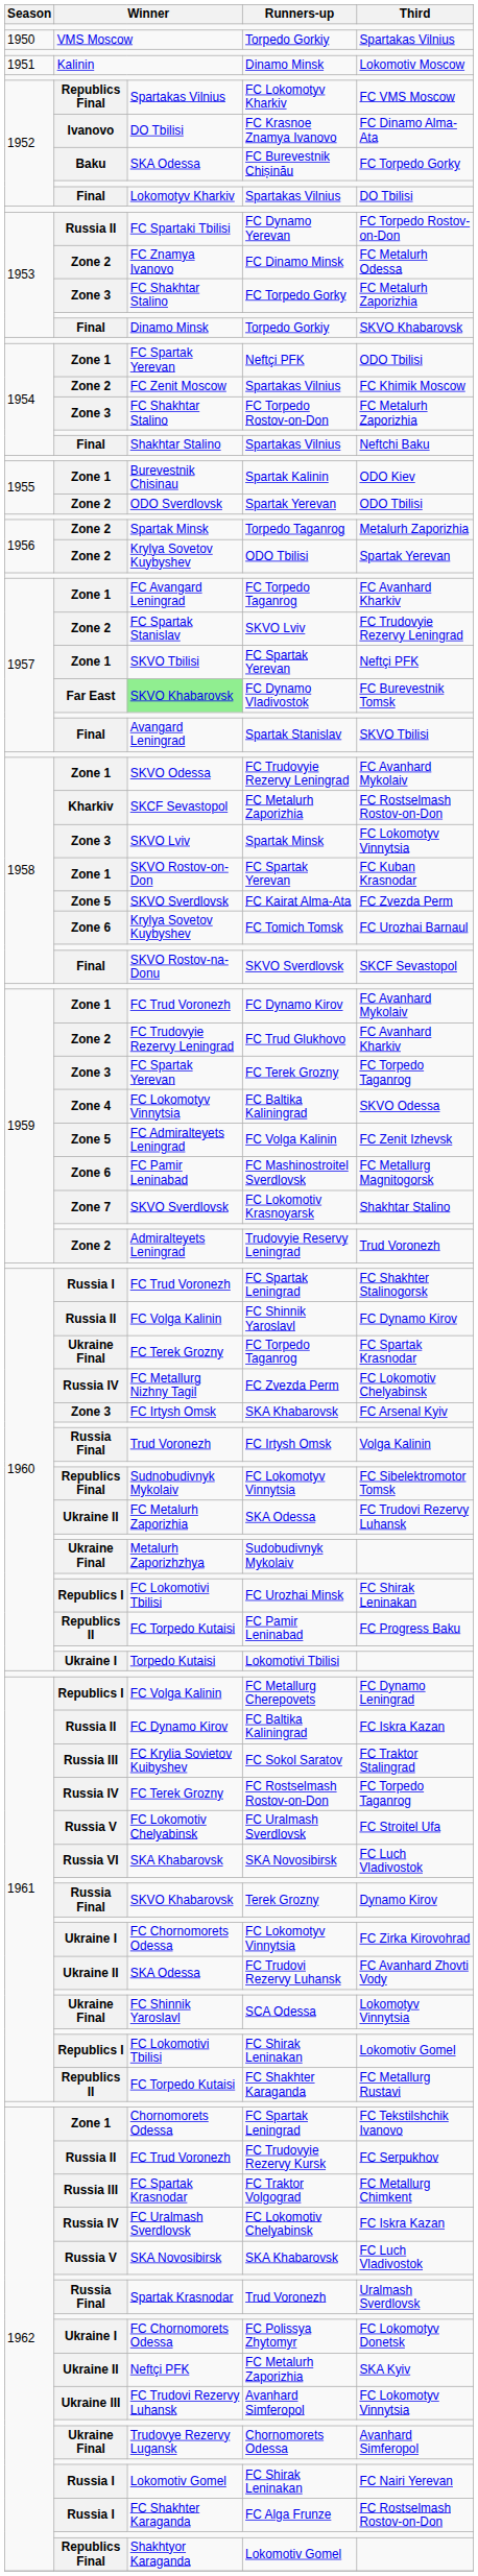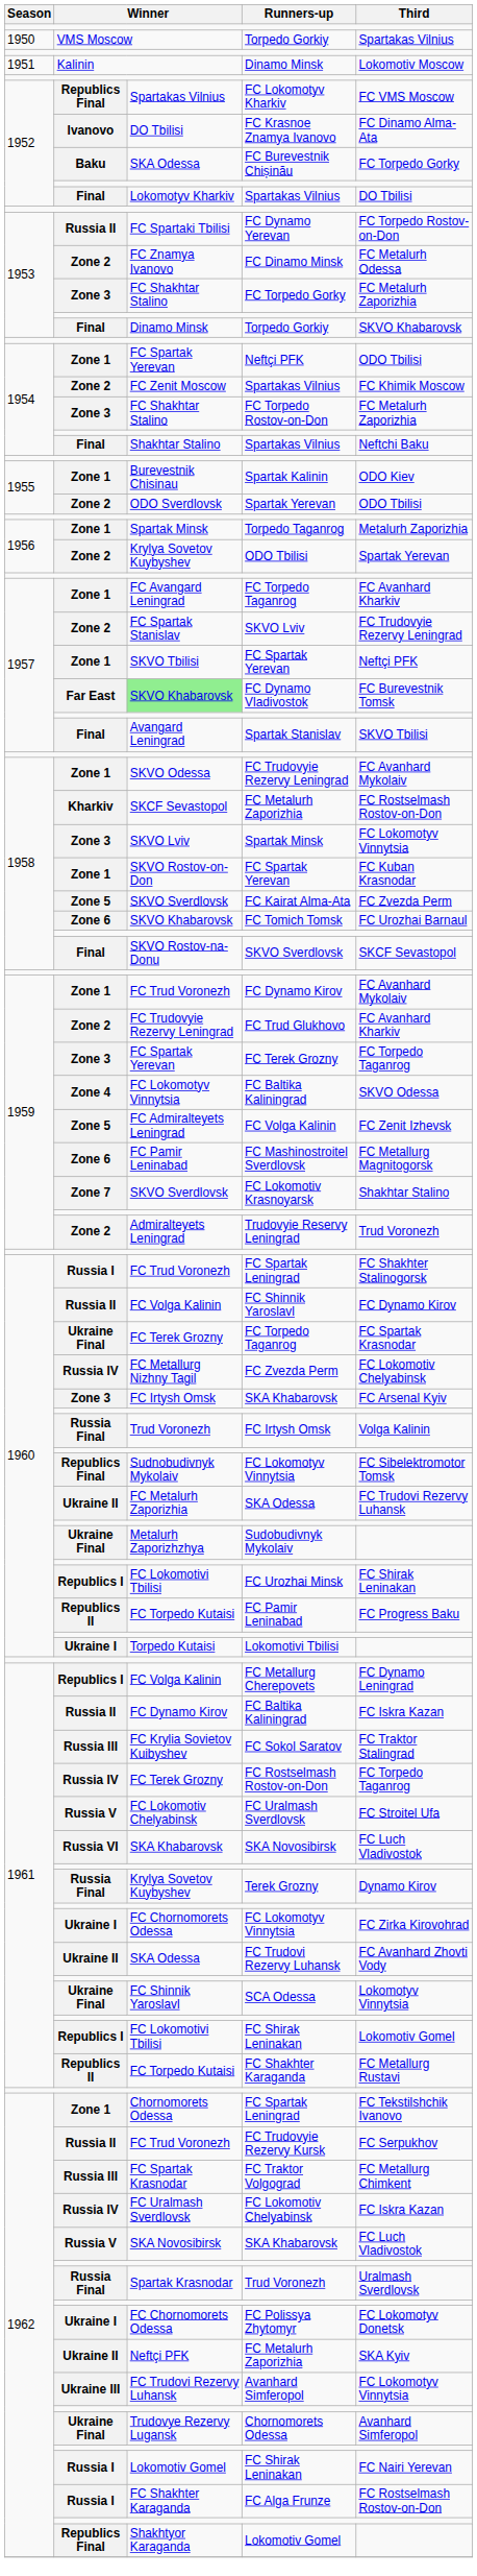 <table class="wikitable">
 <tr>
 <th>Season</th>
 <th colspan=2>Winner</th>
 <th>Runners-up</th>
 <th>Third</th>
 </tr>
 <tr>
 <td colspan=5 style="border:1px black;"></td>
 </tr>
 <tr>
 <td>1950</td>
 <td colspan=2><a href='#'>VMS Moscow</a></td>
 <td><a href='#'>Torpedo Gorkiy</a></td>
 <td><a href='#'>Spartakas Vilnius</a></td>
 </tr>
 <tr>
 <td colspan=5 style="border:1px black;"></td>
 </tr>
 <tr>
 <td>1951</td>
 <td colspan=2><a href='#'>Kalinin</a></td>
 <td><a href='#'>Dinamo Minsk</a></td>
 <td><a href='#'>Lokomotiv Moscow</a></td>
 </tr>
 <tr>
 <td colspan=5 style="border:1px black;"></td>
 </tr>
 <tr>
 <td rowspan=5>1952</td>
 <th>Republics Final</th>
 <td><a href='#'>Spartakas Vilnius</a></td>
 <td><a href='#'>FC Lokomotyv Kharkiv</a></td>
 <td><a href='#'>FC VMS Moscow</a></td>
 </tr>
 <tr>
 <th>Ivanovo</th>
 <td><a href='#'>DO Tbilisi</a></td>
 <td><a href='#'>FC Krasnoe Znamya Ivanovo</a></td>
 <td><a href='#'>FC Dinamo Alma-Ata</a></td>
 </tr>
 <tr>
 <th>Baku</th>
 <td><a href='#'>SKA Odessa</a></td>
 <td><a href='#'>FC Burevestnik Chișinău</a></td>
 <td><a href='#'>FC Torpedo Gorky</a></td>
 </tr>
 <tr>
 <td colspan=4 style="border:1px black;"></td>
 </tr>
 <tr>
 <th>Final</th>
 <td><a href='#'>Lokomotyv Kharkiv</a></td>
 <td><a href='#'>Spartakas Vilnius</a></td>
 <td><a href='#'>DO Tbilisi</a></td>
 </tr>
 <tr>
 <td colspan=5 style="border:1px black;"></td>
 </tr>
 <tr>
 <td rowspan=5>1953</td>
 <th>Russia II</th>
 <td><a href='#'>FC Spartaki Tbilisi</a></td>
 <td><a href='#'>FC Dynamo Yerevan</a></td>
 <td><a href='#'>FC Torpedo Rostov-on-Don</a></td>
 </tr>
 <tr>
 <th>Zone 2</th>
 <td><a href='#'>FC Znamya Ivanovo</a></td>
 <td><a href='#'>FC Dinamo Minsk</a></td>
 <td><a href='#'>FC Metalurh Odessa</a></td>
 </tr>
 <tr>
 <th>Zone 3</th>
 <td><a href='#'>FC Shakhtar Stalino</a></td>
 <td><a href='#'>FC Torpedo Gorky</a></td>
 <td><a href='#'>FC Metalurh Zaporizhia</a></td>
 </tr>
 <tr>
 <td colspan=4 style="border:1px black;"></td>
 </tr>
 <tr>
 <th>Final</th>
 <td><a href='#'>Dinamo Minsk</a></td>
 <td><a href='#'>Torpedo Gorkiy</a></td>
 <td><a href='#'>SKVO Khabarovsk</a></td>
 </tr>
 <tr>
 <td colspan=5 style="border:1px black;"></td>
 </tr>
 <tr>
 <td rowspan=5>1954</td>
 <th>Zone 1</th>
 <td><a href='#'>FC Spartak Yerevan</a></td>
 <td><a href='#'>Neftçi PFK</a></td>
 <td><a href='#'>ODO Tbilisi</a></td>
 </tr>
 <tr>
 <th>Zone 2</th>
 <td><a href='#'>FC Zenit Moscow</a></td>
 <td><a href='#'>Spartakas Vilnius</a></td>
 <td><a href='#'>FC Khimik Moscow</a></td>
 </tr>
 <tr>
 <th>Zone 3</th>
 <td><a href='#'>FC Shakhtar Stalino</a></td>
 <td><a href='#'>FC Torpedo Rostov-on-Don</a></td>
 <td><a href='#'>FC Metalurh Zaporizhia</a></td>
 </tr>
 <tr>
 <td colspan=4 style="border:1px black;"></td>
 </tr>
 <tr>
 <th>Final</th>
 <td><a href='#'>Shakhtar Stalino</a></td>
 <td><a href='#'>Spartakas Vilnius</a></td>
 <td><a href='#'>Neftchi Baku</a></td>
 </tr>
 <tr>
 <td colspan=5 style="border:1px black;"></td>
 </tr>
 <tr>
 <td rowspan=2>1955</td>
 <th>Zone 1</th>
 <td><a href='#'>Burevestnik Chisinau</a></td>
 <td><a href='#'>Spartak Kalinin</a></td>
 <td><a href='#'>ODO Kiev</a></td>
 </tr>
 <tr>
 <th>Zone 2</th>
 <td><a href='#'>ODO Sverdlovsk</a></td>
 <td><a href='#'>Spartak Yerevan</a></td>
 <td><a href='#'>ODO Tbilisi</a></td>
 </tr>
 <tr>
 <td colspan=5 style="border:1px black;"></td>
 </tr>
 <tr>
 <td rowspan=2>1956</td>
-<th>Zone 2</th>
+<th>Zone 1</th>
 <td><a href='#'>Spartak Minsk</a></td>
 <td><a href='#'>Torpedo Taganrog</a></td>
 <td><a href='#'>Metalurh Zaporizhia</a></td>
 </tr>
 <tr>
 <th>Zone 2</th>
 <td><a href='#'>Krylya Sovetov Kuybyshev</a></td>
 <td><a href='#'>ODO Tbilisi</a></td>
 <td><a href='#'>Spartak Yerevan</a></td>
 </tr>
 <tr>
 <td colspan=5 style="border:1px black;"></td>
 </tr>
 <tr>
 <td rowspan=6>1957</td>
 <th>Zone 1</th>
 <td><a href='#'>FC Avangard Leningrad</a></td>
 <td><a href='#'>FC Torpedo Taganrog</a></td>
 <td><a href='#'>FC Avanhard Kharkiv</a></td>
 </tr>
 <tr>
 <th>Zone 2</th>
 <td><a href='#'>FC Spartak Stanislav</a></td>
 <td><a href='#'>SKVO Lviv</a></td>
 <td><a href='#'>FC Trudovyie Rezervy Leningrad</a></td>
 </tr>
 <tr>
 <th>Zone 1</th>
 <td><a href='#'>SKVO Tbilisi</a></td>
 <td><a href='#'>FC Spartak Yerevan</a></td>
 <td><a href='#'>Neftçi PFK</a></td>
 </tr>
 <tr>
 <th>Far East</th>
 <td style="background: lightgreen;"><a href='#'>SKVO Khabarovsk</a></td>
 <td><a href='#'>FC Dynamo Vladivostok</a></td>
 <td><a href='#'>FC Burevestnik Tomsk</a></td>
 </tr>
 <tr>
 <td colspan=4 style="border:1px black;"></td>
 </tr>
 <tr>
 <th>Final</th>
 <td><a href='#'>Avangard Leningrad</a></td>
 <td><a href='#'>Spartak Stanislav</a></td>
 <td><a href='#'>SKVO Tbilisi</a></td>
 </tr>
 <tr>
 <td colspan=5 style="border:1px black;"></td>
 </tr>
 <tr>
 <td rowspan=8>1958</td>
 <th>Zone 1</th>
 <td><a href='#'>SKVO Odessa</a></td>
 <td><a href='#'>FC Trudovyie Rezervy Leningrad</a></td>
 <td><a href='#'>FC Avanhard Mykolaiv</a></td>
 </tr>
 <tr>
 <th>Kharkiv</th>
 <td><a href='#'>SKCF Sevastopol</a></td>
 <td><a href='#'>FC Metalurh Zaporizhia</a></td>
 <td><a href='#'>FC Rostselmash Rostov-on-Don</a></td>
 </tr>
 <tr>
 <th>Zone 3</th>
 <td><a href='#'>SKVO Lviv</a></td>
 <td><a href='#'>Spartak Minsk</a></td>
 <td><a href='#'>FC Lokomotyv Vinnytsia</a></td>
 </tr>
 <tr>
 <th>Zone 1</th>
 <td><a href='#'>SKVO Rostov-on-Don</a></td>
 <td><a href='#'>FC Spartak Yerevan</a></td>
 <td><a href='#'>FC Kuban Krasnodar</a></td>
 </tr>
 <tr>
 <th>Zone 5</th>
 <td><a href='#'>SKVO Sverdlovsk</a></td>
 <td><a href='#'>FC Kairat Alma-Ata</a></td>
 <td><a href='#'>FC Zvezda Perm</a></td>
 </tr>
 <tr>
 <th>Zone 6</th>
-<td><a href='#'>Krylya Sovetov Kuybyshev</a></td>
+<td><a href='#'>SKVO Khabarovsk</a></td>
 <td><a href='#'>FC Tomich Tomsk</a></td>
 <td><a href='#'>FC Urozhai Barnaul</a></td>
 </tr>
 <tr>
 <td colspan=4 style="border:1px black;"></td>
 </tr>
 <tr>
 <th>Final</th>
 <td><a href='#'>SKVO Rostov-na-Donu</a></td>
 <td><a href='#'>SKVO Sverdlovsk</a></td>
 <td><a href='#'>SKCF Sevastopol</a></td>
 </tr>
 <tr>
 <td colspan=5 style="border:1px black;"></td>
 </tr>
 <tr>
 <td rowspan=9>1959</td>
 <th>Zone 1</th>
 <td><a href='#'>FC Trud Voronezh</a></td>
 <td><a href='#'>FC Dynamo Kirov</a></td>
 <td><a href='#'>FC Avanhard Mykolaiv</a></td>
 </tr>
 <tr>
 <th>Zone 2</th>
 <td><a href='#'>FC Trudovyie Rezervy Leningrad</a></td>
 <td><a href='#'>FC Trud Glukhovo</a></td>
 <td><a href='#'>FC Avanhard Kharkiv</a></td>
 </tr>
 <tr>
 <th>Zone 3</th>
 <td><a href='#'>FC Spartak Yerevan</a></td>
 <td><a href='#'>FC Terek Grozny</a></td>
 <td><a href='#'>FC Torpedo Taganrog</a></td>
 </tr>
 <tr>
 <th>Zone 4</th>
 <td><a href='#'>FC Lokomotyv Vinnytsia</a></td>
 <td><a href='#'>FC Baltika Kaliningrad</a></td>
 <td><a href='#'>SKVO Odessa</a></td>
 </tr>
 <tr>
 <th>Zone 5</th>
 <td><a href='#'>FC Admiralteyets Leningrad</a></td>
 <td><a href='#'>FC Volga Kalinin</a></td>
 <td><a href='#'>FC Zenit Izhevsk</a></td>
 </tr>
 <tr>
 <th>Zone 6</th>
 <td><a href='#'>FC Pamir Leninabad</a></td>
 <td><a href='#'>FC Mashinostroitel Sverdlovsk</a></td>
 <td><a href='#'>FC Metallurg Magnitogorsk</a></td>
 </tr>
 <tr>
 <th>Zone 7</th>
 <td><a href='#'>SKVO Sverdlovsk</a></td>
 <td><a href='#'>FC Lokomotiv Krasnoyarsk</a></td>
 <td><a href='#'>Shakhtar Stalino</a></td>
 </tr>
 <tr>
 <td colspan=4 style="border:1px black;"></td>
 </tr>
 <tr>
 <th>Zone 2</th>
 <td><a href='#'>Admiralteyets Leningrad</a></td>
 <td><a href='#'>Trudovyie Reservy Leningrad</a></td>
 <td><a href='#'>Trud Voronezh</a></td>
 </tr>
 <tr>
 <td colspan=5 style="border:1px black;"></td>
 </tr>
 <tr>
 <td rowspan=17>1960</td>
 <th>Russia I</th>
 <td><a href='#'>FC Trud Voronezh</a></td>
 <td><a href='#'>FC Spartak Leningrad</a></td>
 <td><a href='#'>FC Shakhter Stalinogorsk</a></td>
 </tr>
 <tr>
 <th>Russia II</th>
 <td><a href='#'>FC Volga Kalinin</a></td>
 <td><a href='#'>FC Shinnik Yaroslavl</a></td>
 <td><a href='#'>FC Dynamo Kirov</a></td>
 </tr>
 <tr>
 <th>Ukraine Final</th>
 <td><a href='#'>FC Terek Grozny</a></td>
 <td><a href='#'>FC Torpedo Taganrog</a></td>
 <td><a href='#'>FC Spartak Krasnodar</a></td>
 </tr>
 <tr>
 <th>Russia IV</th>
 <td><a href='#'>FC Metallurg Nizhny Tagil</a></td>
 <td><a href='#'>FC Zvezda Perm</a></td>
 <td><a href='#'>FC Lokomotiv Chelyabinsk</a></td>
 </tr>
 <tr>
 <th>Zone 3</th>
 <td><a href='#'>FC Irtysh Omsk</a></td>
 <td><a href='#'>SKA Khabarovsk</a></td>
 <td><a href='#'>FC Arsenal Kyiv</a></td>
 </tr>
 <tr>
 <td colspan=4 style="border:1px black;"></td>
 </tr>
 <tr>
 <th>Russia Final</th>
 <td><a href='#'>Trud Voronezh</a></td>
 <td><a href='#'>FC Irtysh Omsk</a></td>
 <td><a href='#'>Volga Kalinin</a></td>
 </tr>
 <tr>
 <td colspan=4 style="border:1px black;"></td>
 </tr>
 <tr>
 <th>Republics Final</th>
 <td><a href='#'>Sudnobudivnyk Mykolaiv</a></td>
 <td><a href='#'>FC Lokomotyv Vinnytsia</a></td>
 <td><a href='#'>FC Sibelektromotor Tomsk</a></td>
 </tr>
 <tr>
 <th>Ukraine II</th>
 <td><a href='#'>FC Metalurh Zaporizhia</a></td>
 <td><a href='#'>SKA Odessa</a></td>
 <td><a href='#'>FC Trudovi Rezervy Luhansk</a></td>
 </tr>
 <tr>
 <td colspan=4 style="border:1px black;"></td>
 </tr>
 <tr>
 <th>Ukraine Final</th>
 <td><a href='#'>Metalurh Zaporizhzhya</a></td>
 <td><a href='#'>Sudobudivnyk Mykolaiv</a></td>
 <td></td>
 </tr>
 <tr>
 <td colspan=4 style="border:1px black;"></td>
 </tr>
 <tr>
 <th>Republics I</th>
 <td><a href='#'>FC Lokomotivi Tbilisi</a></td>
 <td><a href='#'>FC Urozhai Minsk</a></td>
 <td><a href='#'>FC Shirak Leninakan</a></td>
 </tr>
 <tr>
 <th>Republics II</th>
 <td><a href='#'>FC Torpedo Kutaisi</a></td>
 <td><a href='#'>FC Pamir Leninabad</a></td>
 <td><a href='#'>FC Progress Baku</a></td>
 </tr>
 <tr>
 <td colspan=4 style="border:1px black;"></td>
 </tr>
 <tr>
 <th>Ukraine I</th>
 <td><a href='#'>Torpedo Kutaisi</a></td>
 <td><a href='#'>Lokomotivi Tbilisi</a></td>
 <td></td>
 </tr>
 <tr>
 <td colspan=5 style="border:1px black;"></td>
 </tr>
 <tr>
 <td rowspan=16>1961</td>
 <th>Republics I</th>
 <td><a href='#'>FC Volga Kalinin</a></td>
 <td><a href='#'>FC Metallurg Cherepovets</a></td>
 <td><a href='#'>FC Dynamo Leningrad</a></td>
 </tr>
 <tr>
 <th>Russia II</th>
 <td><a href='#'>FC Dynamo Kirov</a></td>
 <td><a href='#'>FC Baltika Kaliningrad</a></td>
 <td><a href='#'>FC Iskra Kazan</a></td>
 </tr>
 <tr>
 <th>Russia III</th>
 <td><a href='#'>FC Krylia Sovietov Kuibyshev</a></td>
 <td><a href='#'>FC Sokol Saratov</a></td>
 <td><a href='#'>FC Traktor Stalingrad</a></td>
 </tr>
 <tr>
 <th>Russia IV</th>
 <td><a href='#'>FC Terek Grozny</a></td>
 <td><a href='#'>FC Rostselmash Rostov-on-Don</a></td>
 <td><a href='#'>FC Torpedo Taganrog</a></td>
 </tr>
 <tr>
 <th>Russia V</th>
 <td><a href='#'>FC Lokomotiv Chelyabinsk</a></td>
 <td><a href='#'>FC Uralmash Sverdlovsk</a></td>
 <td><a href='#'>FC Stroitel Ufa</a></td>
 </tr>
 <tr>
 <th>Russia VI</th>
 <td><a href='#'>SKA Khabarovsk</a></td>
 <td><a href='#'>SKA Novosibirsk</a></td>
 <td><a href='#'>FC Luch Vladivostok</a></td>
 </tr>
 <tr>
 <td colspan=5 style="border:1px black;"></td>
 </tr>
 <tr>
 <th>Russia Final</th>
-<td><a href='#'>SKVO Khabarovsk</a></td>
+<td><a href='#'>Krylya Sovetov Kuybyshev</a></td>
 <td><a href='#'>Terek Grozny</a></td>
 <td><a href='#'>Dynamo Kirov</a></td>
 </tr>
 <tr>
 <td colspan=4 style="border:1px black;"></td>
 </tr>
 <tr>
 <th>Ukraine I</th>
 <td><a href='#'>FC Chornomorets Odessa</a></td>
 <td><a href='#'>FC Lokomotyv Vinnytsia</a></td>
 <td><a href='#'>FC Zirka Kirovohrad</a></td>
 </tr>
 <tr>
 <th>Ukraine II</th>
 <td><a href='#'>SKA Odessa</a></td>
 <td><a href='#'>FC Trudovi Rezervy Luhansk</a></td>
 <td><a href='#'>FC Avanhard Zhovti Vody</a></td>
 </tr>
 <tr>
 <td colspan=5 style="border:1px black;"></td>
 </tr>
 <tr>
 <th>Ukraine Final</th>
 <td><a href='#'>FC Shinnik Yaroslavl</a></td>
 <td><a href='#'>SCA Odessa</a></td>
 <td><a href='#'>Lokomotyv Vinnytsia</a></td>
 </tr>
 <tr>
 <td colspan=4 style="border:1px black;"></td>
 </tr>
 <tr>
 <th>Republics I</th>
 <td><a href='#'>FC Lokomotivi Tbilisi</a></td>
 <td><a href='#'>FC Shirak Leninakan</a></td>
 <td><a href='#'>Lokomotiv Gomel</a></td>
 </tr>
 <tr>
 <th>Republics II</th>
 <td><a href='#'>FC Torpedo Kutaisi</a></td>
 <td><a href='#'>FC Shakhter Karaganda</a></td>
 <td><a href='#'>FC Metallurg Rustavi</a></td>
 </tr>
 <tr>
 <td colspan=5 style="border:1px black;"></td>
 </tr>
 <tr>
 <td rowspan=18>1962</td>
 <th>Zone 1</th>
 <td><a href='#'>Chornomorets Odessa</a></td>
 <td><a href='#'>FC Spartak Leningrad</a></td>
 <td><a href='#'>FC Tekstilshchik Ivanovo</a></td>
 </tr>
 <tr>
 <th>Russia II</th>
 <td><a href='#'>FC Trud Voronezh</a></td>
 <td><a href='#'>FC Trudovyie Rezervy Kursk</a></td>
 <td><a href='#'>FC Serpukhov</a></td>
 </tr>
 <tr>
 <th>Russia III</th>
 <td><a href='#'>FC Spartak Krasnodar</a></td>
 <td><a href='#'>FC Traktor Volgograd</a></td>
 <td><a href='#'>FC Metallurg Chimkent</a></td>
 </tr>
 <tr>
 <th>Russia IV</th>
 <td><a href='#'>FC Uralmash Sverdlovsk</a></td>
 <td><a href='#'>FC Lokomotiv Chelyabinsk</a></td>
 <td><a href='#'>FC Iskra Kazan</a></td>
 </tr>
 <tr>
 <th>Russia V</th>
 <td><a href='#'>SKA Novosibirsk</a></td>
 <td><a href='#'>SKA Khabarovsk</a></td>
 <td><a href='#'>FC Luch Vladivostok</a></td>
 </tr>
 <tr>
 <td colspan=5 style="border:1px black;"></td>
 </tr>
 <tr>
 <th>Russia Final</th>
 <td><a href='#'>Spartak Krasnodar</a></td>
 <td><a href='#'>Trud Voronezh</a></td>
 <td><a href='#'>Uralmash Sverdlovsk</a></td>
 </tr>
 <tr>
 <td colspan=4 style="border:1px black;"></td>
 </tr>
 <tr>
 <th>Ukraine I</th>
 <td><a href='#'>FC Chornomorets Odessa</a></td>
 <td><a href='#'>FC Polissya Zhytomyr</a></td>
 <td><a href='#'>FC Lokomotyv Donetsk</a></td>
 </tr>
 <tr>
 <th>Ukraine II</th>
 <td><a href='#'>Neftçi PFK</a></td>
 <td><a href='#'>FC Metalurh Zaporizhia</a></td>
 <td><a href='#'>SKA Kyiv</a></td>
 </tr>
 <tr>
 <th>Ukraine III</th>
 <td><a href='#'>FC Trudovi Rezervy Luhansk</a></td>
 <td><a href='#'>Avanhard Simferopol</a></td>
 <td><a href='#'>FC Lokomotyv Vinnytsia</a></td>
 </tr>
 <tr>
 <td colspan=5 style="border:1px black;"></td>
 </tr>
 <tr>
 <th>Ukraine Final</th>
 <td><a href='#'>Trudovye Rezervy Lugansk</a></td>
 <td><a href='#'>Chornomorets Odessa</a></td>
 <td><a href='#'>Avanhard Simferopol</a></td>
 </tr>
 <tr>
 <td colspan=4 style="border:1px black;"></td>
 </tr>
 <tr>
 <th>Russia I</th>
 <td><a href='#'>Lokomotiv Gomel</a></td>
 <td><a href='#'>FC Shirak Leninakan</a></td>
 <td><a href='#'>FC Nairi Yerevan</a></td>
 </tr>
 <tr>
 <th>Russia I</th>
 <td><a href='#'>FC Shakhter Karaganda</a></td>
 <td><a href='#'>FC Alga Frunze</a></td>
 <td><a href='#'>FC Rostselmash Rostov-on-Don</a></td>
 </tr>
 <tr>
 <td colspan=5 style="border:1px black;"></td>
 </tr>
 <tr>
 <th>Republics Final</th>
 <td><a href='#'>Shakhtyor Karaganda</a></td>
 <td><a href='#'>Lokomotiv Gomel</a></td>
 <td></td>
 </tr>
 <tr>
 </tr>
 </table>
